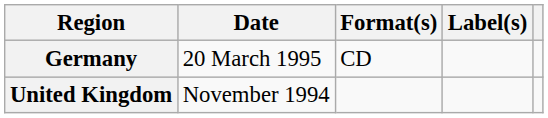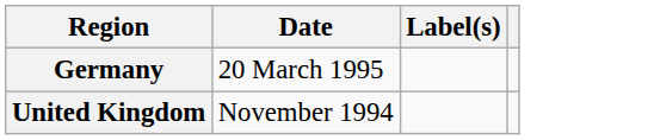 <table class="wikitable plainrowheaders">
 <tr>
 <th scope="col">Region</th>
 <th scope="col">Date</th>
-<th scope="col">Format(s)</th>
 <th scope="col">Label(s)</th>
 <th scope="col"></th>
 </tr>
 <tr>
 <th scope="row">Germany</th>
 <td>20 March 1995</td>
-<td>CD</td>
 <td></td>
 <td></td>
 </tr>
 <tr>
 <th scope="row">United Kingdom</th>
 <td>November 1994</td>
 <td></td>
 <td></td>
-<td></td>
 </tr>
 </table>
